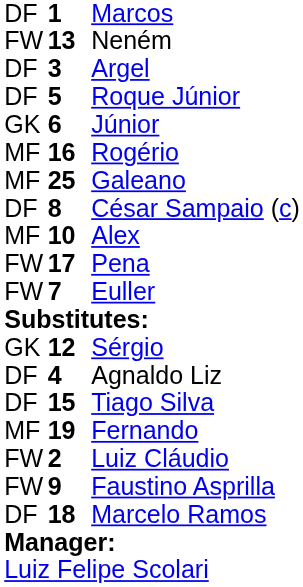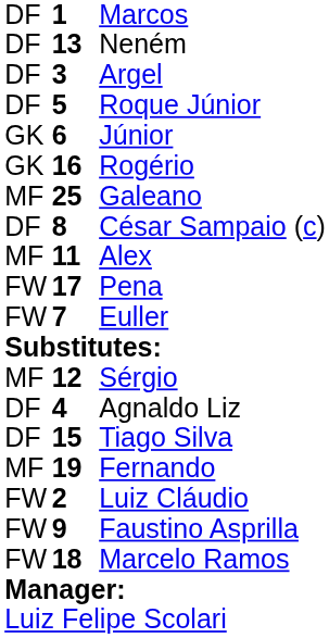 <table style="font-size: 90%" cellspacing="0" cellpadding="0" align=center>
 <tr>
 <td colspan="4"></td>
 </tr>
 <tr>
 <th width=25></th>
 <th width=25></th>
 </tr>
 <tr>
 <td>DF</td>
 <td><strong>1</strong></td>
 <td> <a href='#'>Marcos</a></td>
 </tr>
 <tr>
-<td>FW</td>
+<td>DF</td>
 <td><strong>13</strong></td>
 <td> Neném</td>
 <td></td>
 </tr>
 <tr>
 <td>DF</td>
 <td><strong>3</strong></td>
 <td> <a href='#'>Argel</a></td>
 <td></td>
 </tr>
 <tr>
 <td>DF</td>
 <td><strong>5</strong></td>
 <td> <a href='#'>Roque Júnior</a></td>
 <td></td>
 </tr>
 <tr>
 <td>GK</td>
 <td><strong>6</strong></td>
 <td> <a href='#'>Júnior</a></td>
 </tr>
 <tr>
-<td>MF</td>
+<td>GK</td>
 <td><strong>16</strong></td>
 <td> <a href='#'>Rogério</a></td>
 </tr>
 <tr>
 <td>MF</td>
 <td><strong>25</strong></td>
 <td> <a href='#'>Galeano</a></td>
 </tr>
 <tr>
 <td>DF</td>
 <td><strong>8</strong></td>
 <td> <a href='#'>César Sampaio</a> (<a href='#'>c</a>)</td>
 </tr>
 <tr>
 <td>MF</td>
-<td><strong>10</strong></td>
+<td><strong>11</strong></td>
 <td> <a href='#'>Alex</a></td>
 <td></td>
 <td></td>
 </tr>
 <tr>
 <td>FW</td>
 <td><strong>17</strong></td>
 <td> <a href='#'>Pena</a></td>
 <td></td>
 <td></td>
 </tr>
 <tr>
 <td>FW</td>
 <td><strong>7</strong></td>
 <td> <a href='#'>Euller</a></td>
 <td></td>
 <td></td>
 </tr>
 <tr>
 <td colspan=3><strong>Substitutes:</strong></td>
 </tr>
 <tr>
-<td>GK</td>
+<td>MF</td>
 <td><strong>12</strong></td>
 <td> <a href='#'>Sérgio</a></td>
 </tr>
 <tr>
 <td>DF</td>
 <td><strong>4</strong></td>
 <td> Agnaldo Liz</td>
 </tr>
 <tr>
 <td>DF</td>
 <td><strong>15</strong></td>
 <td> <a href='#'>Tiago Silva</a></td>
 <td></td>
 <td></td>
 </tr>
 <tr>
 <td>MF</td>
 <td><strong>19</strong></td>
 <td> <a href='#'>Fernando</a></td>
 </tr>
 <tr>
 <td>FW</td>
 <td><strong>2</strong></td>
 <td> <a href='#'>Luiz Cláudio</a></td>
 </tr>
 <tr>
 <td>FW</td>
 <td><strong>9</strong></td>
 <td> <a href='#'>Faustino Asprilla</a></td>
 <td></td>
 <td></td>
 </tr>
 <tr>
-<td>DF</td>
+<td>FW</td>
 <td><strong>18</strong></td>
 <td> <a href='#'>Marcelo Ramos</a></td>
 <td></td>
 <td></td>
 </tr>
 <tr>
 <td colspan=3><strong>Manager:</strong></td>
 </tr>
 <tr>
 <td colspan=4> <a href='#'>Luiz Felipe Scolari</a></td>
 </tr>
 </table>
